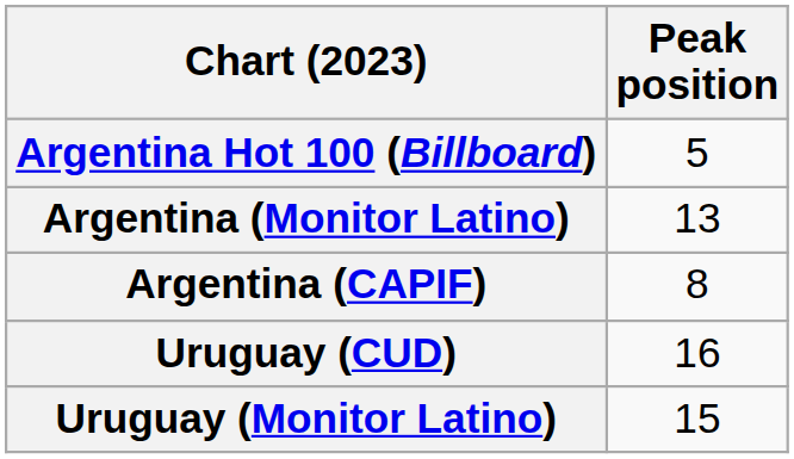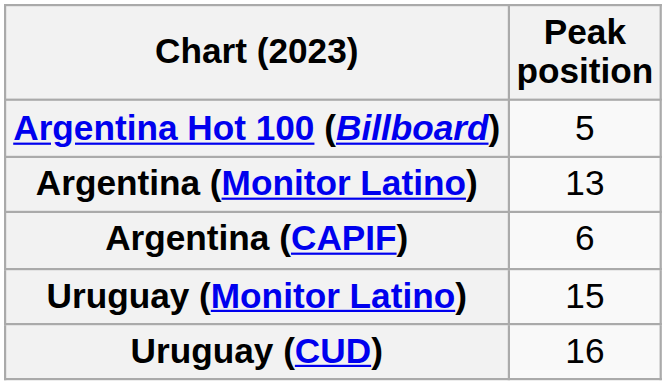 <table class="wikitable sortable plainrowheaders" style="text-align:center">
 <tr>
 <th scope="col">Chart (2023)</th>
 <th scope="col">Peak<br>position</th>
 </tr>
 <tr>
 <th scope="row"><a href='#'>Argentina Hot 100</a> (<em><a href='#'>Billboard</a></em>)</th>
 <td>5</td>
 </tr>
 <tr>
 <th scope="row">Argentina (<a href='#'>Monitor Latino</a>)</th>
 <td>13</td>
 </tr>
 <tr>
 <th scope="row">Argentina (<a href='#'>CAPIF</a>)</th>
-<td>8</td>
+<td>6</td>
+</tr>
+<tr>
+<th scope="row">Uruguay (<a href='#'>Monitor Latino</a>)</th>
+<td>15</td>
 </tr>
 <tr>
 <th scope="row">Uruguay (<a href='#'>CUD</a>)</th>
 <td>16</td>
 </tr>
-<tr>
-<th scope="row">Uruguay (<a href='#'>Monitor Latino</a>)</th>
-<td>15</td>
-</tr>
 </table>
